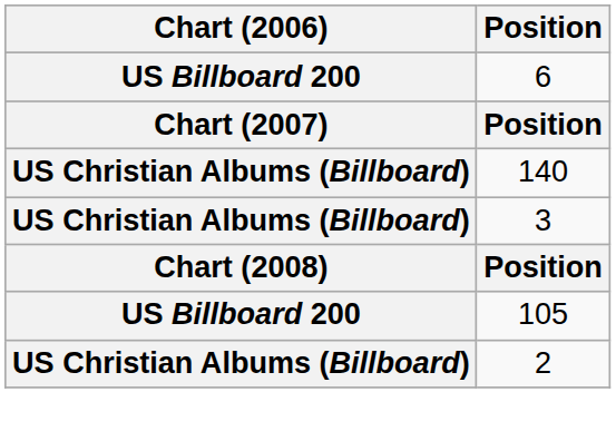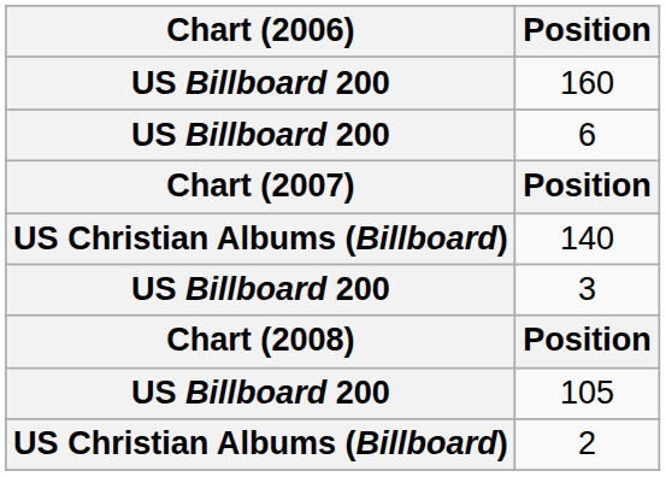 <table class="wikitable plainrowheaders" style="text-align:center">
 <tr>
 <th scope="col">Chart (2006)</th>
 <th scope="col">Position</th>
+</tr>
+<tr>
+<th scope="row">US <em>Billboard</em> 200</th>
+<td>160</td>
 </tr>
 <tr>
 <th scope="row">US <em>Billboard</em> 200</th>
 <td>6</td>
 </tr>
 <tr>
 <th scope="col">Chart (2007)</th>
 <th scope="col">Position</th>
 </tr>
 <tr>
 <th scope="row">US Christian Albums (<em>Billboard</em>)</th>
 <td>140</td>
 </tr>
 <tr>
-<th scope="row">US Christian Albums (<em>Billboard</em>)</th>
+<th scope="row">US <em>Billboard</em> 200</th>
 <td>3</td>
 </tr>
 <tr>
 <th scope="col">Chart (2008)</th>
 <th scope="col">Position</th>
 </tr>
 <tr>
 <th scope="row">US <em>Billboard</em> 200</th>
 <td>105</td>
 </tr>
 <tr>
 <th scope="row">US Christian Albums (<em>Billboard</em>)</th>
 <td>2</td>
 </tr>
 </table>
